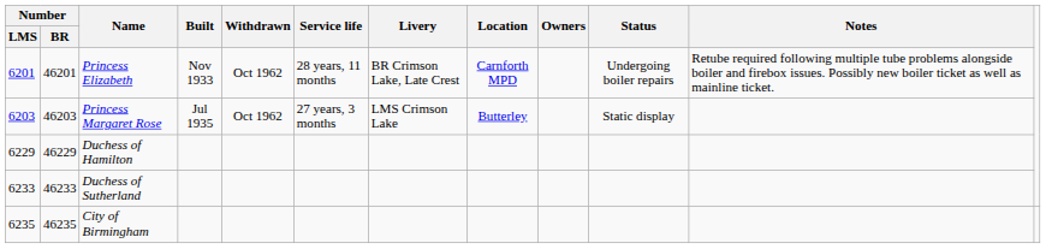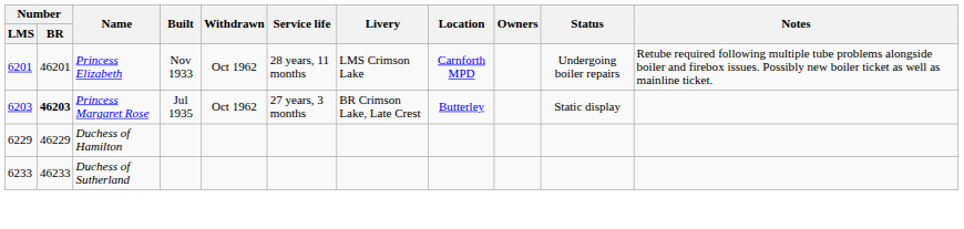 <table class="wikitable">
 <tr>
 <th colspan="2">Number</th>
 <th rowspan="2">Name</th>
 <th rowspan="2">Built</th>
 <th rowspan="2">Withdrawn</th>
 <th rowspan="2">Service life</th>
 <th rowspan="2">Livery</th>
 <th rowspan="2">Location</th>
 <th rowspan="2">Owners</th>
 <th rowspan="2">Status</th>
 <th rowspan="2">Notes</th>
 </tr>
 <tr>
 <th>LMS</th>
 <th>BR</th>
 </tr>
 <tr>
 <td align=left><a href='#'>6201</a></td>
 <td align=left>46201</td>
 <td align=left><em><a href='#'>Princess Elizabeth</a></em></td>
 <td align=center>Nov 1933</td>
 <td align=center>Oct 1962</td>
 <td align=left>28 years, 11 months</td>
-<td align=left>BR Crimson Lake, Late Crest</td>
+<td align=left>LMS Crimson Lake</td>
 <td align=center><a href='#'>Carnforth MPD</a></td>
 <td align=center></td>
 <td align=center>Undergoing boiler repairs</td>
 <td>Retube required following multiple tube problems alongside boiler and firebox issues.  Possibly new boiler ticket as well as mainline ticket.</td>
 </tr>
 <tr>
 <td align=left><a href='#'>6203</a></td>
-<td align=left>46203</td>
+<td align=left><strong>46203</strong></td>
 <td align=left><em><a href='#'>Princess Margaret Rose</a></em></td>
 <td align=center>Jul 1935</td>
 <td align=center>Oct 1962</td>
 <td align=left>27 years, 3 months</td>
-<td align=left>LMS Crimson Lake</td>
+<td align=left>BR Crimson Lake, Late Crest</td>
 <td align=center><a href='#'>Butterley</a></td>
 <td align=center></td>
 <td align=center>Static display</td>
 <td></td>
 </tr>
 <tr>
 <td>6229</td>
 <td>46229</td>
 <td><em>Duchess of Hamilton</em></td>
 <td></td>
 <td></td>
 <td></td>
 <td></td>
 <td></td>
 <td></td>
 <td></td>
 <td></td>
 </tr>
 <tr>
 <td>6233</td>
 <td>46233</td>
 <td><em>Duchess of Sutherland</em></td>
 <td></td>
 <td></td>
 <td></td>
 <td></td>
 <td></td>
 <td></td>
 <td></td>
 <td></td>
 </tr>
-<tr>
-<td>6235</td>
-<td>46235</td>
-<td><em>City of Birmingham</em></td>
-<td></td>
-<td></td>
-<td></td>
-<td></td>
-<td></td>
-<td></td>
-<td></td>
-<td></td>
-<td></td>
-</tr>
 </table>
